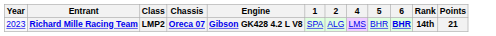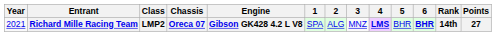 <table class="wikitable" style="text-align:center; font-size:85%">
 <tr>
 <th>Year</th>
 <th>Entrant</th>
 <th>Class</th>
 <th>Chassis</th>
 <th>Engine</th>
 <th>1</th>
 <th>2</th>
+<th>3</th>
 <th>4</th>
 <th>5</th>
 <th>6</th>
 <th>Rank</th>
 <th>Points</th>
 </tr>
 <tr>
-<td><a href='#'>2023</a></td>
+<td><a href='#'>2021</a></td>
 <th nowrap><a href='#'>Richard Mille Racing Team</a></th>
 <th>LMP2</th>
 <th nowrap><a href='#'>Oreca 07</a></th>
 <th nowrap><a href='#'>Gibson</a> GK428 4.2 L V8</th>
 <td style="background:#DFFFDF;"><a href='#'>SPA</a><br></td>
 <td style="background:#DFFFDF;"><a href='#'>ALG</a><br></td>
-<td style="background:#EFCFFF;"><a href='#'>LMS</a><br></td>
+<td><a href='#'>MNZ</a></td>
+<td style="background:#EFCFFF;"><strong><a href='#'>LMS</a><br></strong></td>
 <td style="background:#DFFFDF;"><a href='#'>BHR</a><br></td>
 <td style="background:#DFFFDF;"><strong><a href='#'>BHR</a><br></strong></td>
 <th>14th</th>
-<th>21</th>
+<th>27</th>
 </tr>
 </table>
